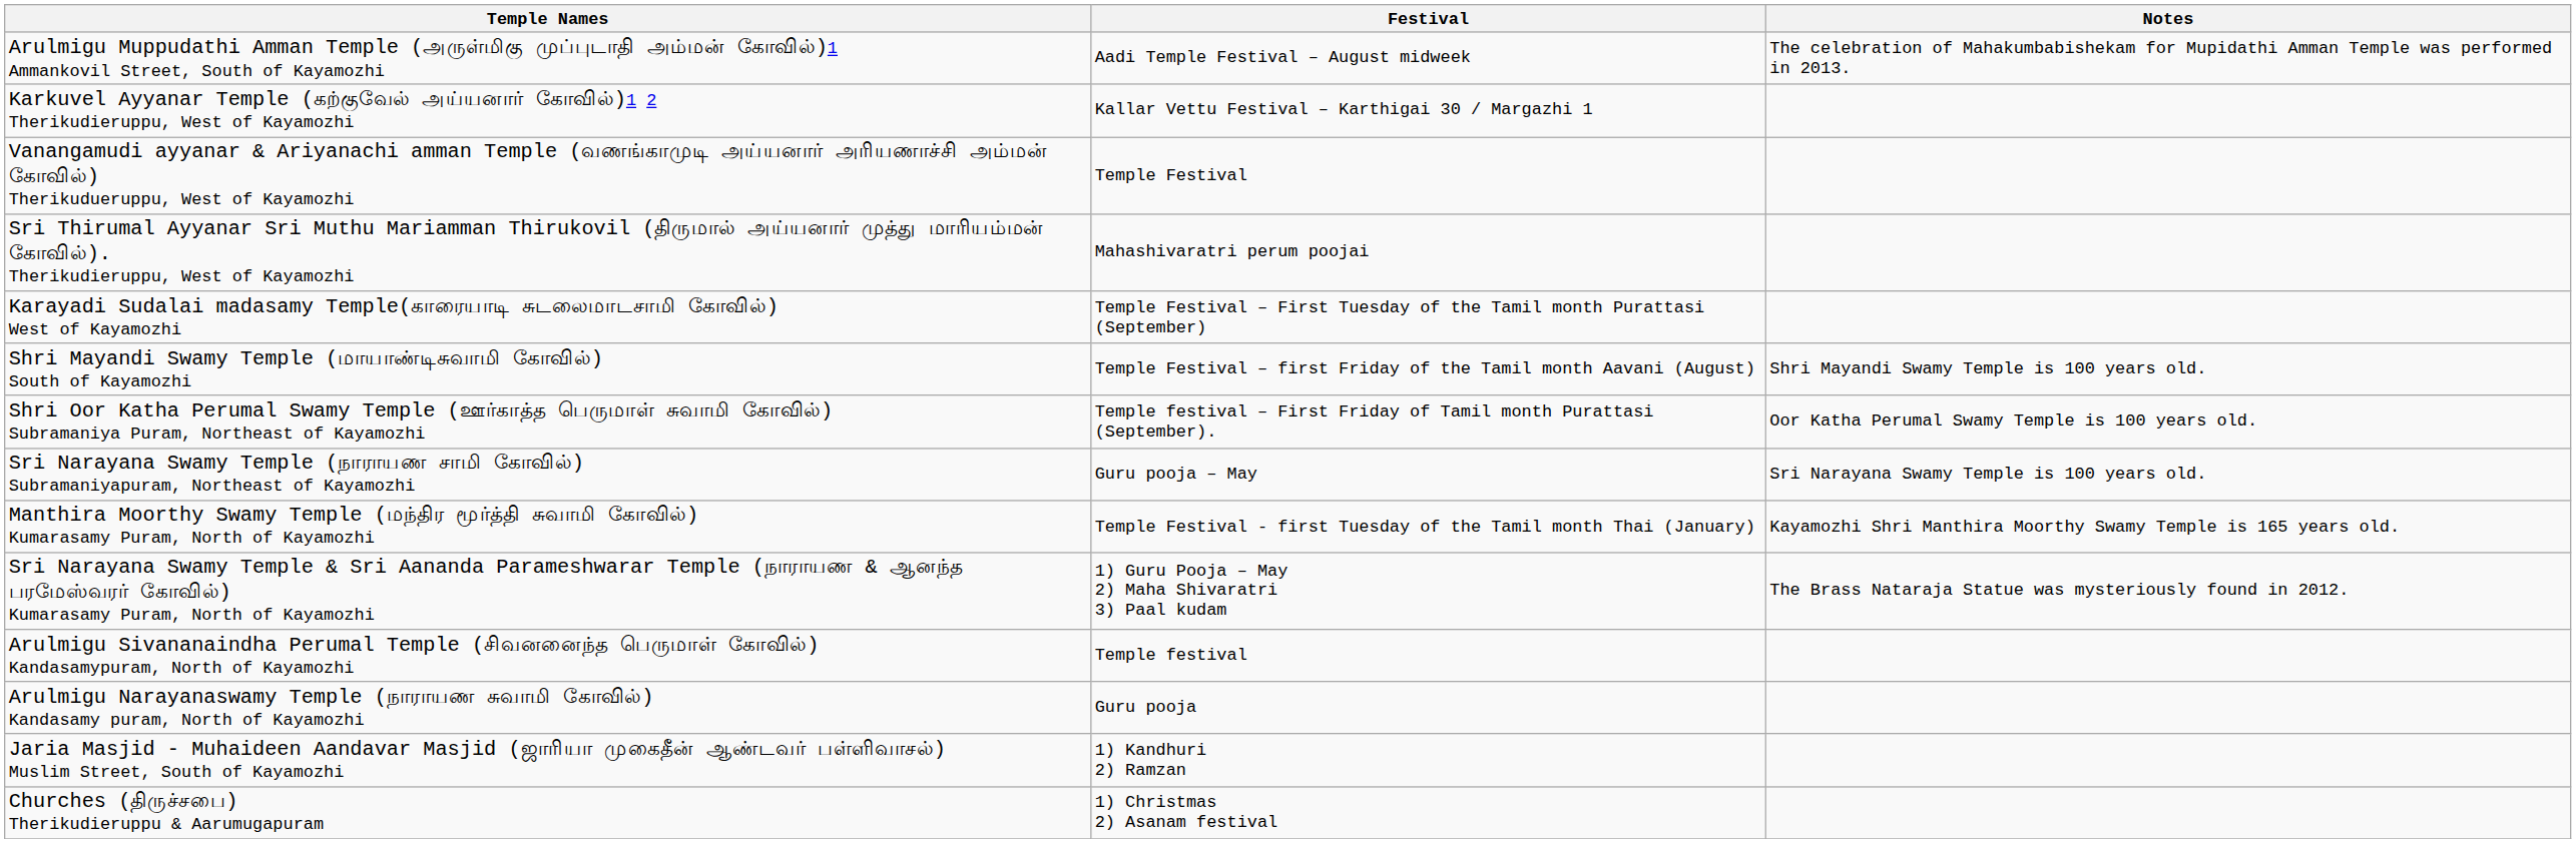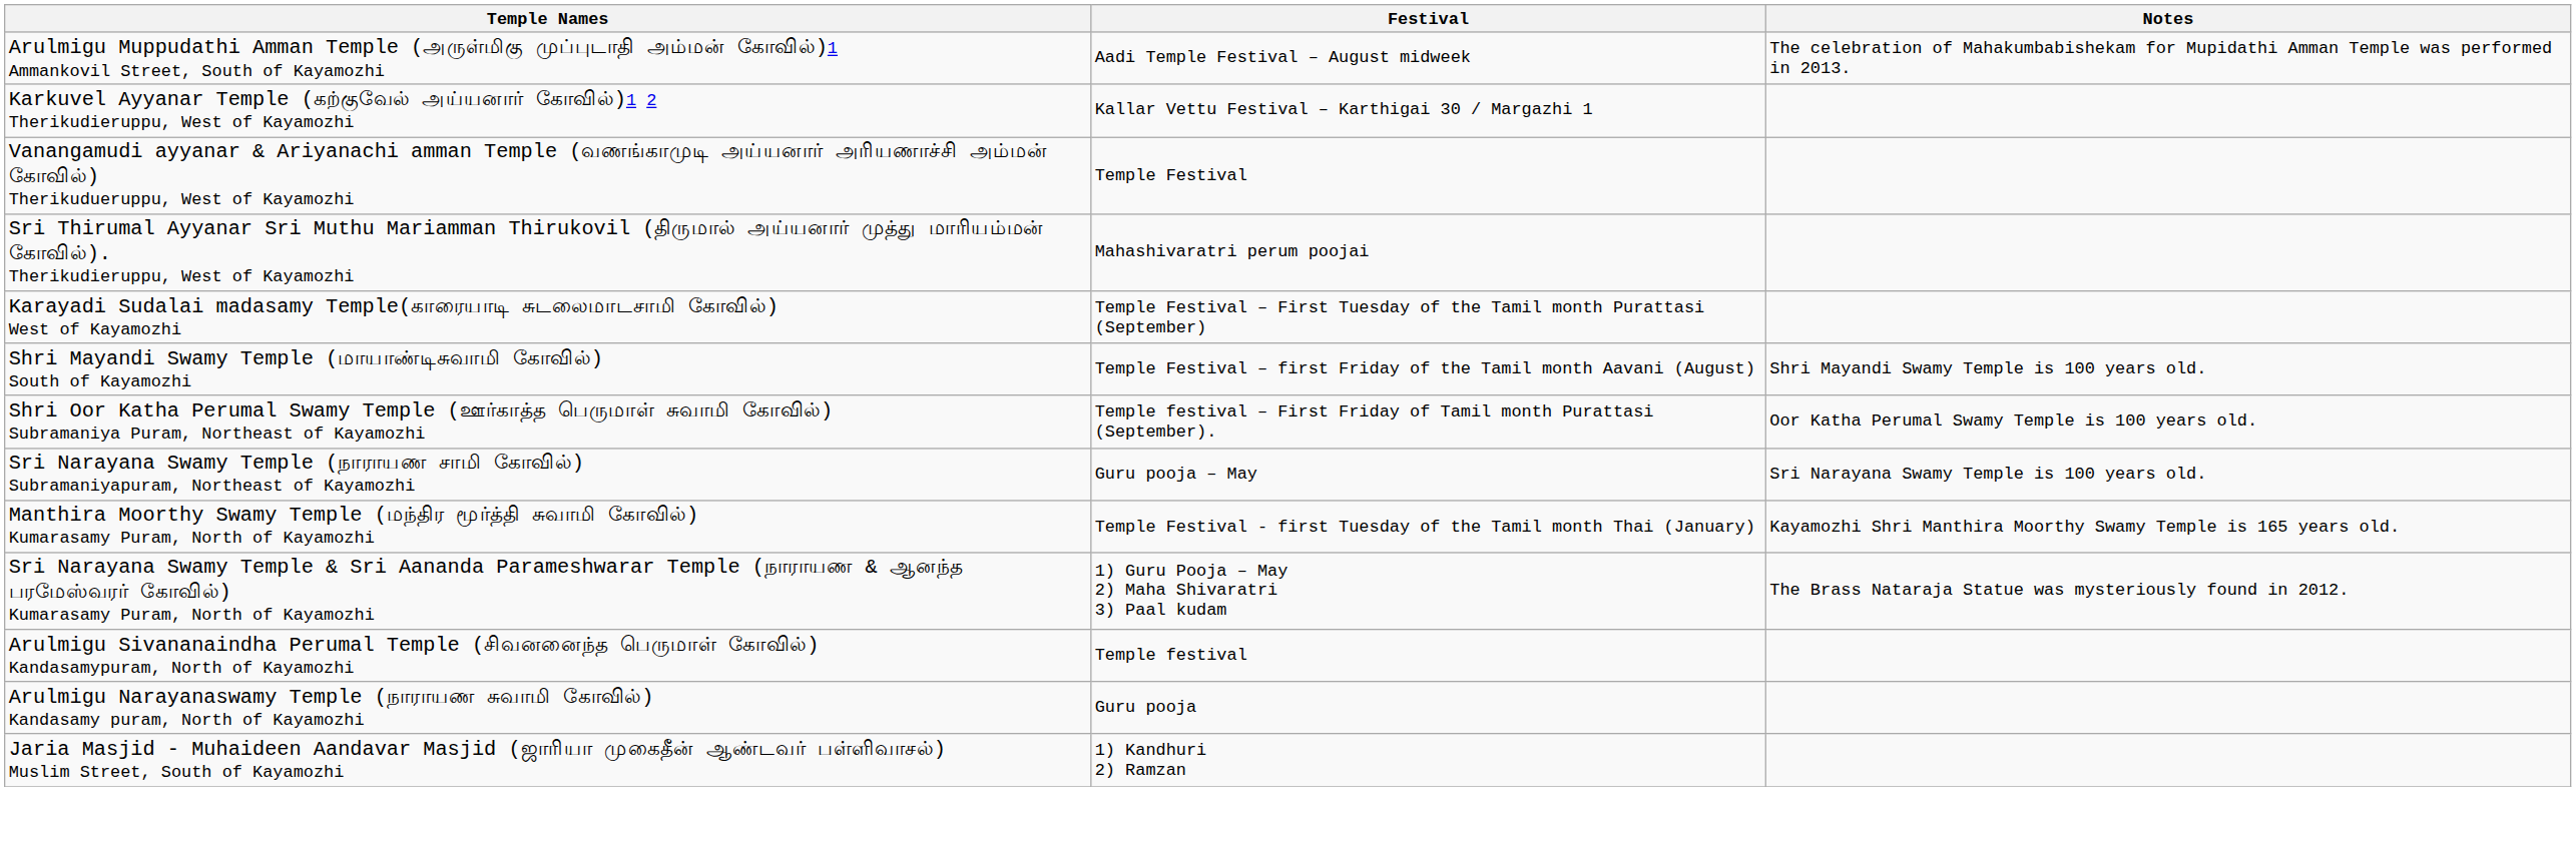 <table class="wikitable">
 <tr>
 <th>Temple Names</th>
 <th>Festival</th>
 <th>Notes</th>
 </tr>
 <tr>
 <td><big>Arulmigu Muppudathi Amman Temple (அருள்மிகு முப்புடாதி அம்மன் கோவில்)</big><a href='#'>1</a><br>Ammankovil Street, South of Kayamozhi</td>
 <td>Aadi Temple Festival – August midweek</td>
 <td>The celebration of Mahakumbabishekam for Mupidathi Amman Temple was performed in 2013.</td>
 </tr>
 <tr>
 <td><big>Karkuvel Ayyanar Temple (கற்குவேல் அய்யனார் கோவில்)</big><a href='#'>1</a> <a href='#'>2</a><br>Therikudieruppu, West of Kayamozhi</td>
 <td>Kallar Vettu Festival – Karthigai 30 / Margazhi 1</td>
 <td></td>
 </tr>
 <tr>
 <td><big>Vanangamudi ayyanar & Ariyanachi amman Temple (வணங்காமுடி அய்யனார் அரியணாச்சி அம்மன் கோவில்)</big><br>Therikudueruppu, West of Kayamozhi</td>
 <td>Temple Festival</td>
 <td></td>
 </tr>
 <tr>
 <td><big>Sri Thirumal Ayyanar Sri Muthu Mariamman Thirukovil (திருமால் அய்யனார் முத்து மாரியம்மன் கோவில்).</big><br>Therikudieruppu, West of Kayamozhi</td>
 <td>Mahashivaratri perum poojai</td>
 <td></td>
 </tr>
 <tr>
 <td><big>Karayadi Sudalai madasamy Temple(காரையாடி சுடலைமாடசாமி கோவில்)</big><br>West of Kayamozhi</td>
 <td>Temple Festival – First Tuesday of the Tamil month Purattasi (September)</td>
 <td></td>
 </tr>
 <tr>
 <td><big>Shri Mayandi Swamy Temple (மாயாண்டிசுவாமி கோவில்)</big><br>South of Kayamozhi</td>
 <td>Temple Festival – first Friday of the Tamil month Aavani (August)</td>
 <td>Shri Mayandi Swamy Temple is 100 years old.</td>
 </tr>
 <tr>
 <td><big>Shri Oor Katha Perumal Swamy Temple (ஊர்காத்த பெருமாள் சுவாமி கோவில்)</big><br>Subramaniya Puram, Northeast of Kayamozhi</td>
 <td>Temple festival – First Friday of Tamil month Purattasi (September).</td>
 <td>Oor Katha Perumal Swamy Temple is 100 years old.</td>
 </tr>
 <tr>
 <td><big>Sri Narayana Swamy Temple (நாராயண சாமி கோவில்)</big><br>Subramaniyapuram, Northeast of Kayamozhi</td>
 <td>Guru pooja – May</td>
 <td>Sri Narayana Swamy Temple is 100 years old.</td>
 </tr>
 <tr>
 <td><big>Manthira Moorthy Swamy Temple (மந்திர மூர்த்தி சுவாமி கோவில்)</big><br>Kumarasamy Puram, North of Kayamozhi</td>
 <td>Temple Festival - first Tuesday of the Tamil month Thai (January)</td>
 <td>Kayamozhi Shri Manthira Moorthy Swamy Temple is 165 years old.</td>
 </tr>
 <tr>
 <td><big>Sri Narayana Swamy Temple & Sri Aananda Parameshwarar Temple (நாராயண & ஆனந்த பரமேஸ்வரர் கோவில்)</big><br>Kumarasamy Puram, North of Kayamozhi</td>
 <td>1) Guru Pooja – May<br>2) Maha Shivaratri<br>3) Paal kudam</td>
 <td>The Brass Nataraja Statue was mysteriously found in 2012.</td>
 </tr>
 <tr>
 <td><big>Arulmigu Sivananaindha Perumal Temple (சிவனனைந்த பெருமாள் கோவில்)</big><br>Kandasamypuram, North of Kayamozhi</td>
 <td>Temple festival</td>
 <td></td>
 </tr>
 <tr>
 <td><big>Arulmigu Narayanaswamy Temple (நாராயண சுவாமி கோவில்)</big><br>Kandasamy puram, North of Kayamozhi</td>
 <td>Guru pooja</td>
 <td></td>
 </tr>
 <tr>
 <td><big>Jaria Masjid - Muhaideen Aandavar Masjid (ஜாரியா முகைதீன் ஆண்டவர் பள்ளிவாசல்)</big> <br>Muslim Street, South of Kayamozhi</td>
 <td>1) Kandhuri<br>2) Ramzan</td>
 <td></td>
 </tr>
-<tr>
-<td><big>Churches (திருச்சபை)</big><br>Therikudieruppu & Aarumugapuram</td>
-<td>1) Christmas<br>2) Asanam festival</td>
-<td></td>
-</tr>
 </table>
